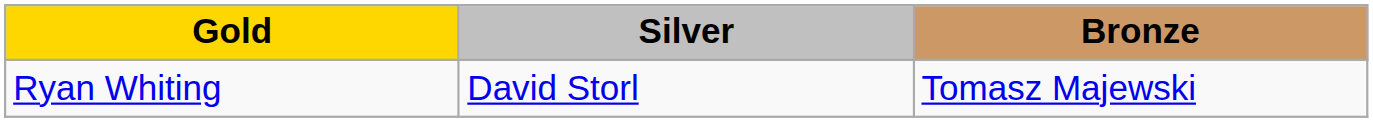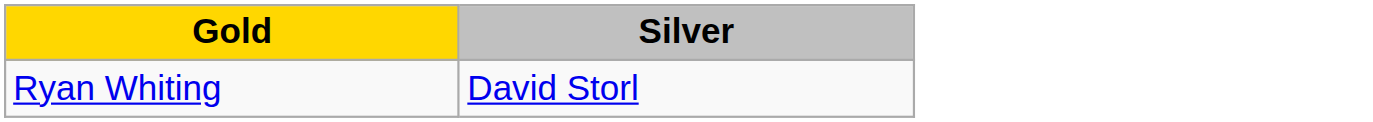 <table class="wikitable" style="text-align:left">
 <tr align="center">
 <td width=200 bgcolor=gold><strong>Gold</strong></td>
 <td width=200 bgcolor=silver><strong>Silver</strong></td>
-<td width=200 bgcolor=CC9966><strong>Bronze</strong></td>
 </tr>
 <tr>
 <td><a href='#'>Ryan Whiting</a><br><em></em></td>
 <td><a href='#'>David Storl</a><br><em></em></td>
-<td><a href='#'>Tomasz Majewski</a><br><em></em></td>
 </tr>
 </table>
